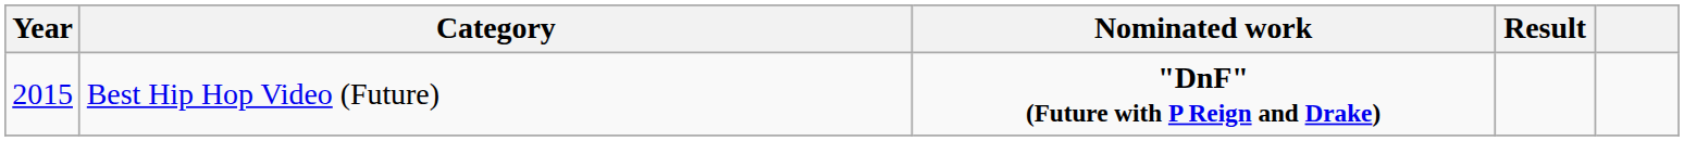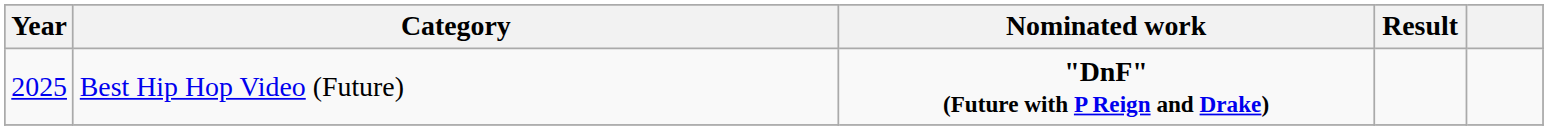 <table class="wikitable plainrowheaders" style="width:70%;">
 <tr>
 <th scope="col" style="width:4%;">Year</th>
 <th scope="col" style="width:50%;">Category</th>
 <th scope="col" style="width:35%;">Nominated work</th>
 <th scope="col" style="width:6%;">Result</th>
 <th scope="col" style="width:6%;"></th>
 </tr>
 <tr>
-<td><a href='#'>2015</a></td>
+<td><a href='#'>2025</a></td>
 <td><a href='#'>Best Hip Hop Video</a> (Future)</td>
 <td style="text-align:center;"><strong>"DnF"<br><small>(Future with <a href='#'>P Reign</a> and <a href='#'>Drake</a>)</small></strong></td>
 <td></td>
 <td></td>
 </tr>
 </table>
